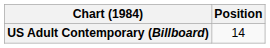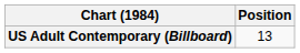 <table class="wikitable plainrowheaders" style="text-align:center;">
 <tr>
 <th scope="col">Chart (1984)</th>
 <th scope="col">Position</th>
 </tr>
 <tr>
 <th scope="row">US Adult Contemporary (<em>Billboard</em>)</th>
-<td>14</td>
+<td>13</td>
 </tr>
 </table>
